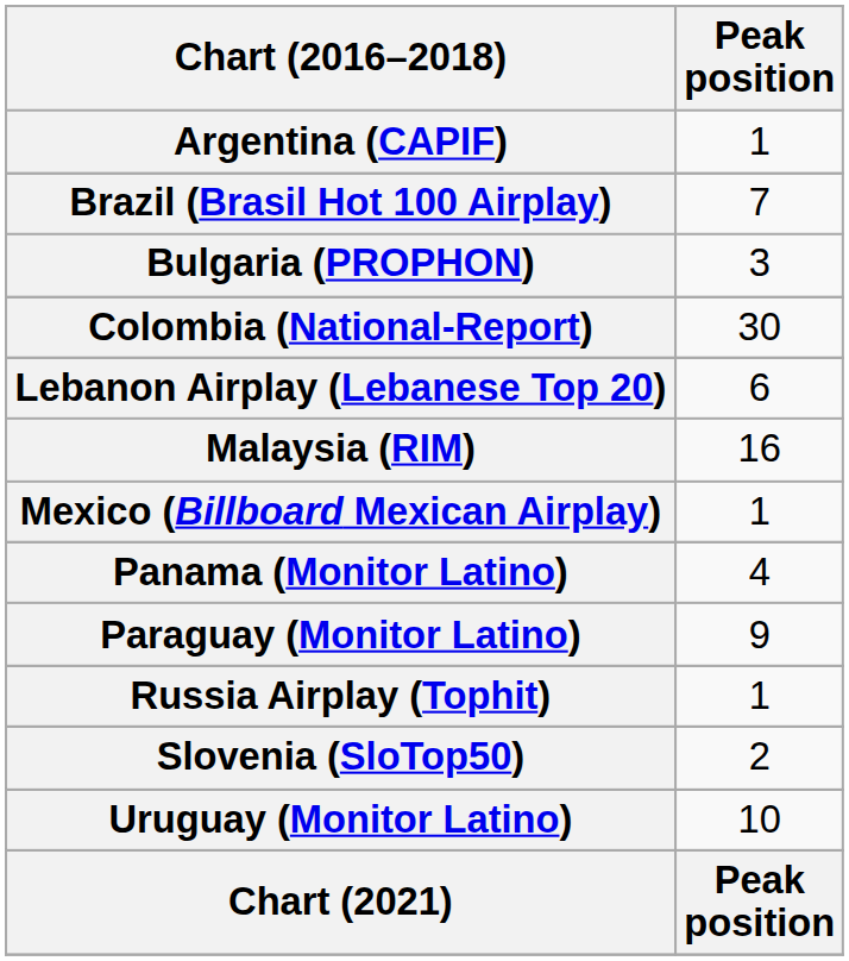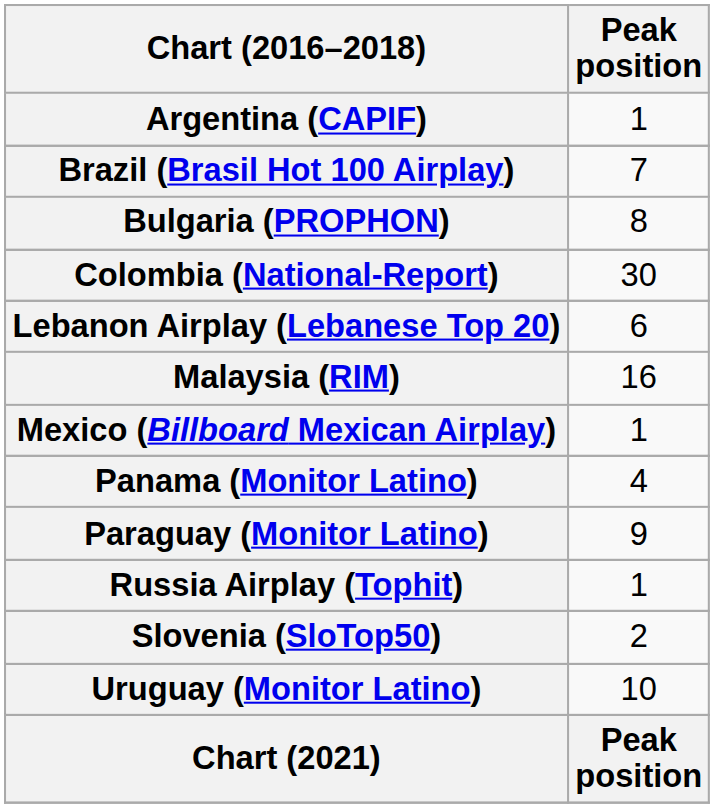 <table class="wikitable sortable plainrowheaders" style="text-align:center">
 <tr>
 <th scope="col">Chart (2016–2018)</th>
 <th scope="col">Peak<br> position</th>
 </tr>
 <tr>
 <th scope="row">Argentina (<a href='#'>CAPIF</a>)</th>
 <td>1</td>
 </tr>
 <tr>
 </tr>
 <tr>
 </tr>
 <tr>
 </tr>
 <tr>
 </tr>
 <tr>
 <th scope="row">Brazil (<a href='#'>Brasil Hot 100 Airplay</a>)</th>
 <td>7</td>
 </tr>
 <tr>
 <th scope="row">Bulgaria (<a href='#'>PROPHON</a>)</th>
-<td>3</td>
+<td>8</td>
 </tr>
 <tr>
 </tr>
 <tr>
 </tr>
 <tr>
 </tr>
 <tr>
 </tr>
 <tr>
 <th scope="row">Colombia (<a href='#'>National-Report</a>)</th>
 <td>30</td>
 </tr>
 <tr>
 </tr>
 <tr>
 </tr>
 <tr>
 </tr>
 <tr>
 </tr>
 <tr>
 </tr>
 <tr>
 </tr>
 <tr>
 </tr>
 <tr>
 </tr>
 <tr>
 </tr>
 <tr>
 </tr>
 <tr>
 </tr>
 <tr>
 </tr>
 <tr>
 <th scope="row">Lebanon Airplay (<a href='#'>Lebanese Top 20</a>)</th>
 <td>6</td>
 </tr>
 <tr>
 <th scope="row">Malaysia (<a href='#'>RIM</a>)</th>
 <td>16</td>
 </tr>
 <tr>
 <th scope="row">Mexico (<a href='#'><em>Billboard</em> Mexican Airplay</a>)</th>
 <td>1</td>
 </tr>
 <tr>
 </tr>
 <tr>
 </tr>
 <tr>
 </tr>
 <tr>
 </tr>
 <tr>
 <th scope="row">Panama (<a href='#'>Monitor Latino</a>)</th>
 <td>4</td>
 </tr>
 <tr>
 <th scope="row">Paraguay (<a href='#'>Monitor Latino</a>)</th>
 <td>9</td>
 </tr>
 <tr>
 </tr>
 <tr>
 </tr>
 <tr>
 <th scope="row">Russia Airplay (<a href='#'>Tophit</a>)</th>
 <td>1</td>
 </tr>
 <tr>
 </tr>
 <tr>
 </tr>
 <tr>
 </tr>
 <tr>
 <th scope="row">Slovenia (<a href='#'>SloTop50</a>)</th>
 <td>2</td>
 </tr>
 <tr>
 </tr>
 <tr>
 </tr>
 <tr>
 </tr>
 <tr>
 </tr>
 <tr>
 </tr>
 <tr>
 <th scope="row">Uruguay (<a href='#'>Monitor Latino</a>)</th>
 <td>10</td>
 </tr>
 <tr>
 </tr>
 <tr>
 </tr>
 <tr>
 </tr>
 <tr>
 </tr>
 <tr>
 </tr>
 <tr>
 </tr>
 <tr>
 </tr>
 <tr>
 <th scope="col">Chart (2021)</th>
 <th scope="col">Peak<br> position</th>
 </tr>
 <tr>
 </tr>
 </table>
